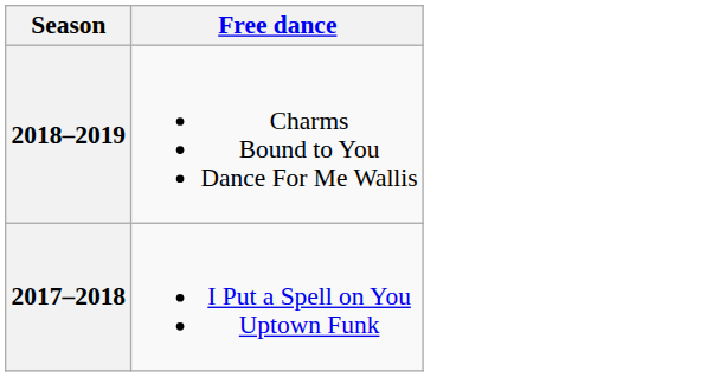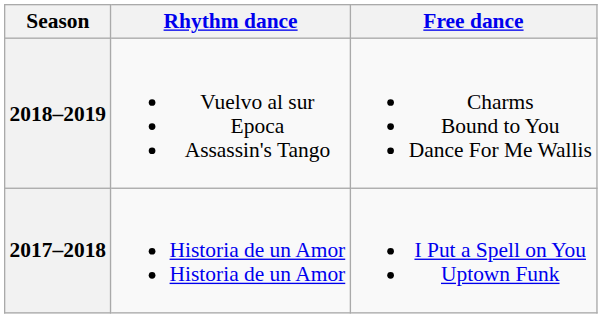 <table class=wikitable style=text-align:center>
 <tr>
 <th>Season</th>
+<th><a href='#'>Rhythm dance</a></th>
 <th><a href='#'>Free dance</a></th>
 </tr>
 <tr>
 <th>2018–2019 <br> </th>
+<td><br><ul><li> Vuelvo al sur <br></li><li> Epoca <br></li><li> Assassin's Tango <br></li></ul></td>
 <td><br><ul><li>Charms <br></li><li>Bound to You <br></li><li>Dance For Me Wallis <br></li></ul></td>
 </tr>
 <tr>
 <th>2017–2018</th>
+<td><br><ul><li> <a href='#'>Historia de un Amor</a> <br></li><li> <a href='#'>Historia de un Amor</a> <br></li></ul></td>
 <td><br><ul><li><a href='#'>I Put a Spell on You</a> <br></li><li><a href='#'>Uptown Funk</a> <br></li></ul></td>
 </tr>
 </table>
